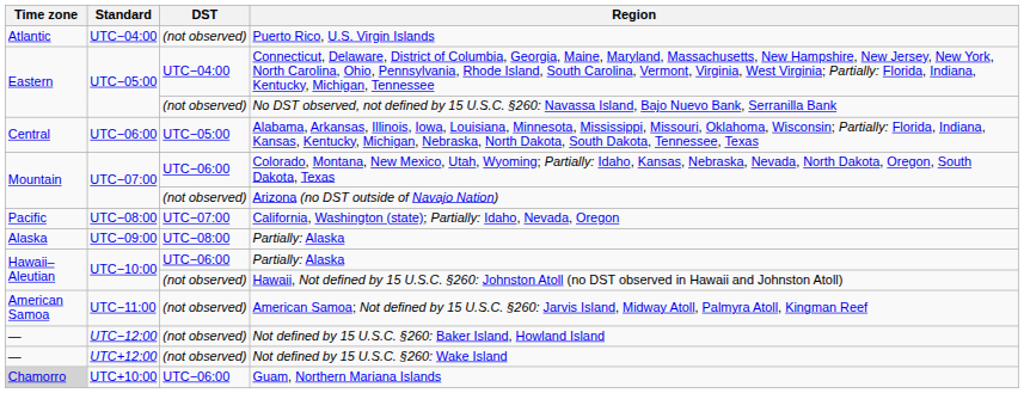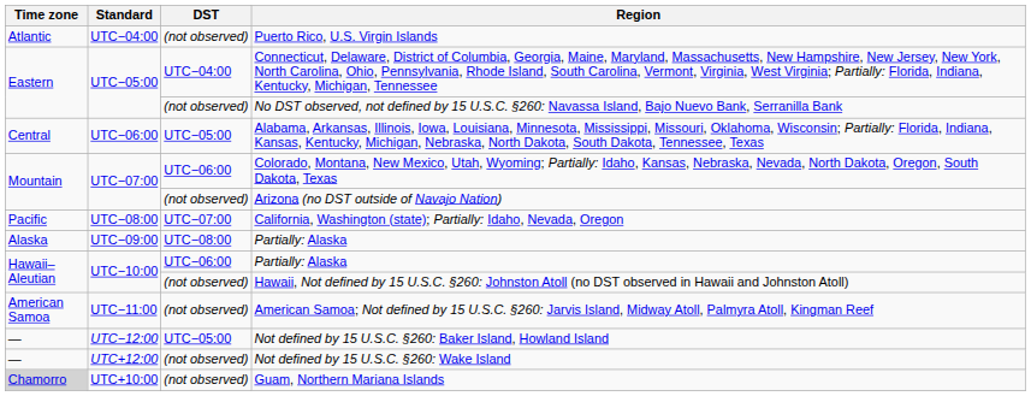 <table class="wikitable">
 <tr>
 <th scope="col">Time zone</th>
 <th scope="col">Standard</th>
 <th scope="col">DST</th>
 <th scope="col">Region</th>
 </tr>
 <tr>
 <td scope="row"><a href='#'>Atlantic</a></td>
 <td><a href='#'>UTC−04:00</a></td>
 <td><em>(not observed)</em></td>
 <td><a href='#'>Puerto Rico</a>, <a href='#'>U.S. Virgin Islands</a></td>
 </tr>
 <tr>
 <td scope="row" rowspan=2><a href='#'>Eastern</a></td>
 <td rowspan=2><a href='#'>UTC−05:00</a></td>
 <td><a href='#'>UTC−04:00</a></td>
 <td><a href='#'>Connecticut</a>, <a href='#'>Delaware</a>, <a href='#'>District of Columbia</a>, <a href='#'>Georgia</a>, <a href='#'>Maine</a>, <a href='#'>Maryland</a>, <a href='#'>Massachusetts</a>, <a href='#'>New Hampshire</a>, <a href='#'>New Jersey</a>, <a href='#'>New York</a>, <a href='#'>North Carolina</a>, <a href='#'>Ohio</a>, <a href='#'>Pennsylvania</a>, <a href='#'>Rhode Island</a>, <a href='#'>South Carolina</a>, <a href='#'>Vermont</a>, <a href='#'>Virginia</a>, <a href='#'>West Virginia</a>; <em>Partially:</em> <a href='#'>Florida</a>, <a href='#'>Indiana</a>, <a href='#'>Kentucky</a>, <a href='#'>Michigan</a>, <a href='#'>Tennessee</a></td>
 </tr>
 <tr>
 <td><em>(not observed)</em></td>
 <td><em>No DST observed, not defined by 15 U.S.C. §260:</em> <a href='#'>Navassa Island</a>, <a href='#'>Bajo Nuevo Bank</a>, <a href='#'>Serranilla Bank</a></td>
 </tr>
 <tr>
 <td scope="row"><a href='#'>Central</a></td>
 <td><a href='#'>UTC−06:00</a></td>
 <td><a href='#'>UTC−05:00</a></td>
 <td><a href='#'>Alabama</a>, <a href='#'>Arkansas</a>, <a href='#'>Illinois</a>, <a href='#'>Iowa</a>, <a href='#'>Louisiana</a>, <a href='#'>Minnesota</a>, <a href='#'>Mississippi</a>, <a href='#'>Missouri</a>, <a href='#'>Oklahoma</a>, <a href='#'>Wisconsin</a>; <em>Partially:</em> <a href='#'>Florida</a>, <a href='#'>Indiana</a>, <a href='#'>Kansas</a>, <a href='#'>Kentucky</a>, <a href='#'>Michigan</a>, <a href='#'>Nebraska</a>, <a href='#'>North Dakota</a>, <a href='#'>South Dakota</a>, <a href='#'>Tennessee</a>, <a href='#'>Texas</a></td>
 </tr>
 <tr>
 <td scope="row" rowspan=2><a href='#'>Mountain</a></td>
 <td rowspan=2><a href='#'>UTC−07:00</a></td>
 <td><a href='#'>UTC−06:00</a></td>
 <td><a href='#'>Colorado</a>, <a href='#'>Montana</a>, <a href='#'>New Mexico</a>, <a href='#'>Utah</a>, <a href='#'>Wyoming</a>; <em>Partially:</em> <a href='#'>Idaho</a>, <a href='#'>Kansas</a>, <a href='#'>Nebraska</a>, <a href='#'>Nevada</a>, <a href='#'>North Dakota</a>, <a href='#'>Oregon</a>, <a href='#'>South Dakota</a>, <a href='#'>Texas</a></td>
 </tr>
 <tr>
 <td><em>(not observed)</em></td>
 <td><a href='#'>Arizona</a> <em>(no DST outside of <a href='#'>Navajo Nation</a>)</em></td>
 </tr>
 <tr>
 <td scope="row"><a href='#'>Pacific</a></td>
 <td><a href='#'>UTC−08:00</a></td>
 <td><a href='#'>UTC−07:00</a></td>
 <td><a href='#'>California</a>, <a href='#'>Washington (state)</a>; <em>Partially:</em> <a href='#'>Idaho</a>, <a href='#'>Nevada</a>, <a href='#'>Oregon</a></td>
 </tr>
 <tr>
 <td scope="row"><a href='#'>Alaska</a></td>
 <td><a href='#'>UTC−09:00</a></td>
 <td><a href='#'>UTC−08:00</a></td>
 <td><em>Partially:</em> <a href='#'>Alaska</a></td>
 </tr>
 <tr>
 <td scope="row" rowspan=2><a href='#'>Hawaii–Aleutian</a></td>
 <td rowspan=2><a href='#'>UTC−10:00</a></td>
 <td><a href='#'>UTC−06:00</a></td>
 <td><em>Partially:</em> <a href='#'>Alaska</a></td>
 </tr>
 <tr>
 <td><em>(not observed)</em></td>
 <td><a href='#'>Hawaii</a>, <em>Not defined by 15 U.S.C. §260:</em> <a href='#'>Johnston Atoll</a> (no DST observed in Hawaii and Johnston Atoll)</td>
 </tr>
 <tr>
 <td scope="row"><a href='#'>American Samoa</a></td>
 <td><a href='#'>UTC−11:00</a></td>
 <td><em>(not observed)</em></td>
 <td><a href='#'>American Samoa</a>; <em>Not defined by 15 U.S.C. §260:</em> <a href='#'>Jarvis Island</a>, <a href='#'>Midway Atoll</a>, <a href='#'>Palmyra Atoll</a>, <a href='#'>Kingman Reef</a></td>
 </tr>
 <tr>
 <td>—</td>
 <td><em><a href='#'>UTC−12:00</a></em></td>
-<td><em>(not observed)</em></td>
+<td><a href='#'>UTC−05:00</a></td>
 <td><em>Not defined by 15 U.S.C. §260:</em> <a href='#'>Baker Island</a>, <a href='#'>Howland Island</a></td>
 </tr>
 <tr>
 <td>—</td>
 <td><em><a href='#'>UTC+12:00</a></em></td>
 <td><em>(not observed)</em></td>
 <td><em>Not defined by 15 U.S.C. §260:</em> <a href='#'>Wake Island</a></td>
 </tr>
 <tr>
 <td scope="row" style="background: lightgrey;"><a href='#'>Chamorro</a></td>
 <td><a href='#'>UTC+10:00</a></td>
-<td><a href='#'>UTC−06:00</a></td>
+<td><em>(not observed)</em></td>
 <td><a href='#'>Guam</a>, <a href='#'>Northern Mariana Islands</a></td>
 </tr>
 </table>
